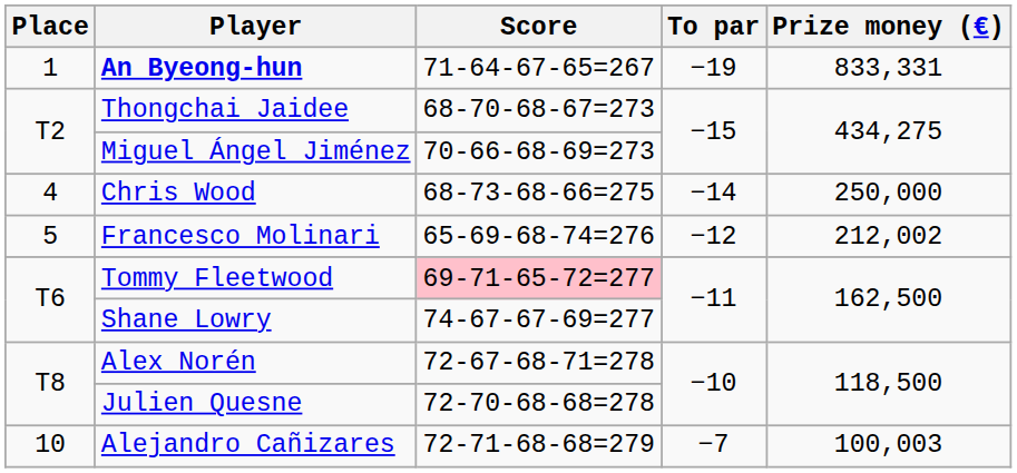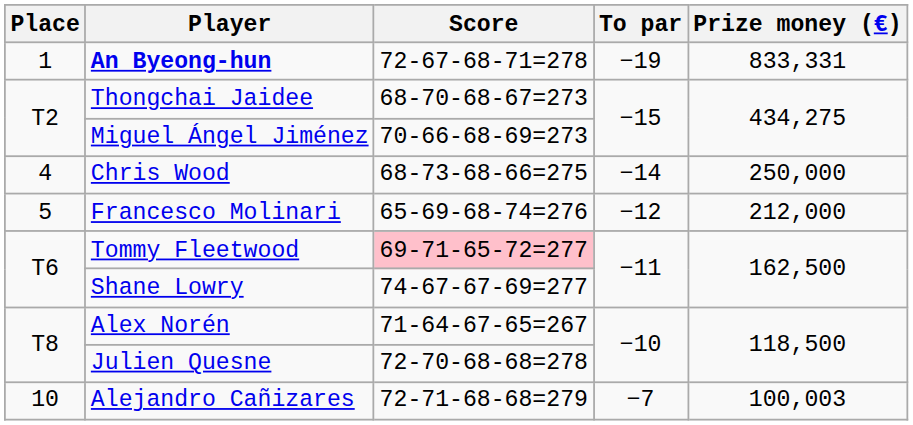 <table class="wikitable">
 <tr>
 <th>Place</th>
 <th>Player</th>
 <th>Score</th>
 <th>To par</th>
 <th>Prize money (<a href='#'>€</a>)</th>
 </tr>
 <tr>
 <td align=center>1</td>
 <td> <strong><a href='#'>An Byeong-hun</a></strong></td>
-<td>71-64-67-65=267</td>
+<td>72-67-68-71=278</td>
 <td align=center>−19</td>
 <td align=center>833,331</td>
 </tr>
 <tr>
 <td rowspan=2 align=center>T2</td>
 <td> <a href='#'>Thongchai Jaidee</a></td>
 <td>68-70-68-67=273</td>
 <td rowspan=2 align=center>−15</td>
 <td rowspan=2 align=center>434,275</td>
 </tr>
 <tr>
 <td> <a href='#'>Miguel Ángel Jiménez</a></td>
 <td>70-66-68-69=273</td>
 </tr>
 <tr>
 <td align=center>4</td>
 <td> <a href='#'>Chris Wood</a></td>
 <td>68-73-68-66=275</td>
 <td align=center>−14</td>
 <td align=center>250,000</td>
 </tr>
 <tr>
 <td align=center>5</td>
 <td> <a href='#'>Francesco Molinari</a></td>
 <td>65-69-68-74=276</td>
 <td align=center>−12</td>
-<td align=center>212,002</td>
+<td align=center>212,000</td>
 </tr>
 <tr>
 <td rowspan=2 align=center>T6</td>
 <td> <a href='#'>Tommy Fleetwood</a></td>
 <td style="background: pink;">69-71-65-72=277</td>
 <td rowspan=2 align=center>−11</td>
 <td rowspan=2 align=center>162,500</td>
 </tr>
 <tr>
 <td> <a href='#'>Shane Lowry</a></td>
 <td>74-67-67-69=277</td>
 </tr>
 <tr>
 <td rowspan=2 align=center>T8</td>
 <td> <a href='#'>Alex Norén</a></td>
-<td>72-67-68-71=278</td>
+<td>71-64-67-65=267</td>
 <td rowspan=2 align=center>−10</td>
 <td rowspan=2 align=center>118,500</td>
 </tr>
 <tr>
 <td> <a href='#'>Julien Quesne</a></td>
 <td>72-70-68-68=278</td>
 </tr>
 <tr>
 <td align=center>10</td>
 <td> <a href='#'>Alejandro Cañizares</a></td>
 <td>72-71-68-68=279</td>
 <td align=center>−7</td>
 <td align=center>100,003</td>
 </tr>
 </table>
